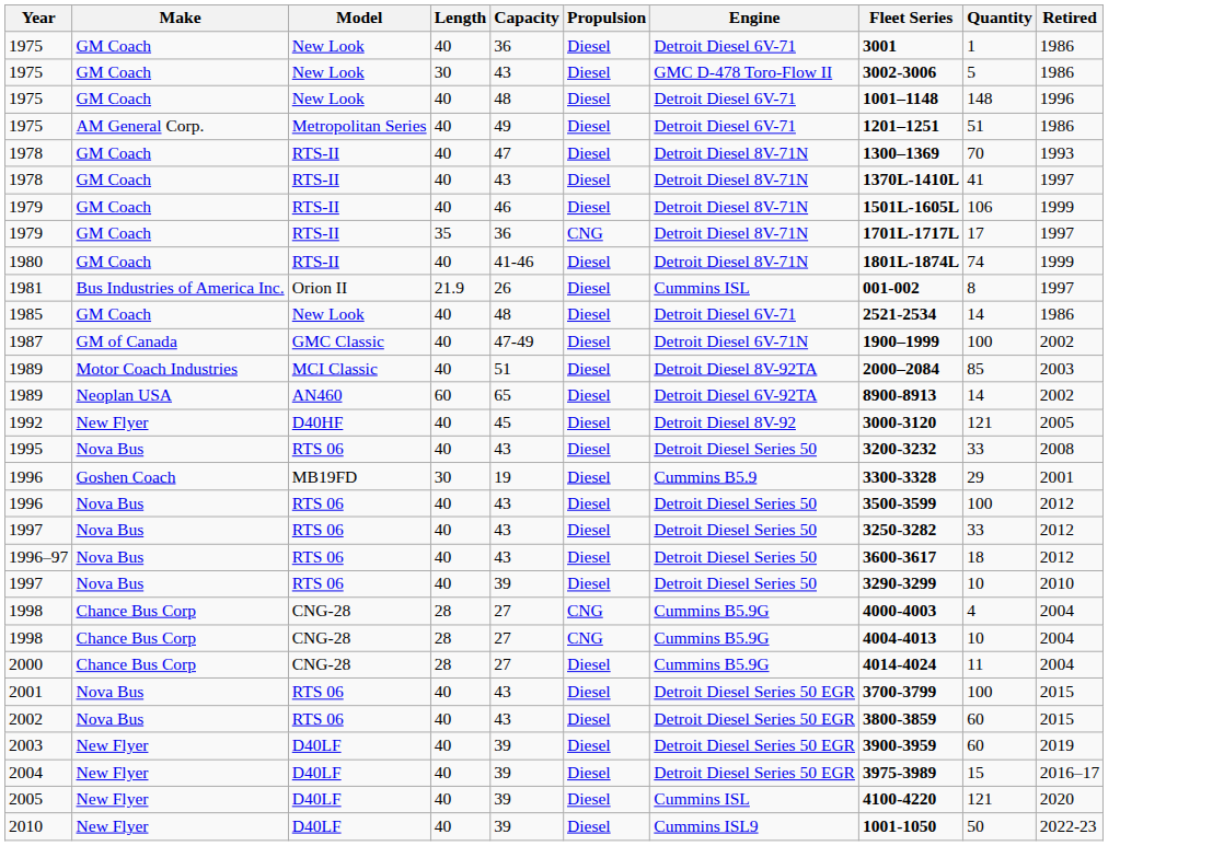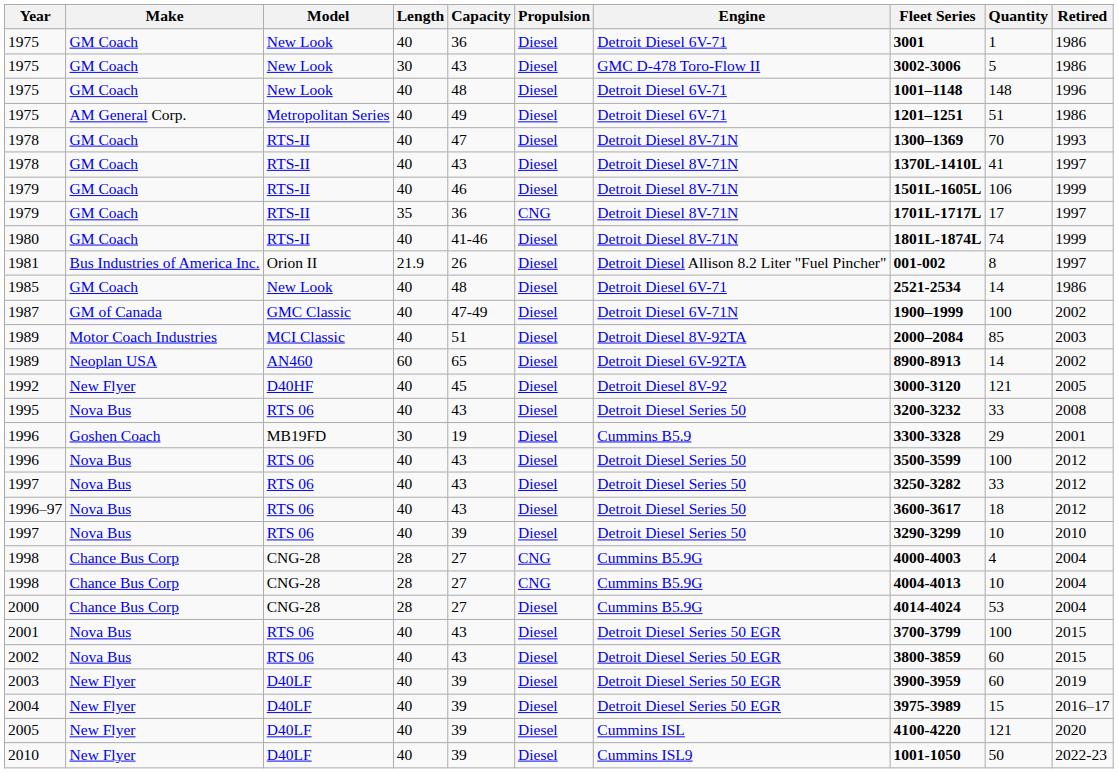 <table class="wikitable">
 <tr>
 <th>Year</th>
 <th>Make</th>
 <th>Model</th>
 <th>Length</th>
 <th>Capacity</th>
 <th>Propulsion</th>
 <th>Engine</th>
 <th>Fleet Series</th>
 <th>Quantity</th>
 <th>Retired</th>
 </tr>
 <tr>
 <td>1975</td>
 <td><a href='#'>GM Coach</a></td>
 <td><a href='#'>New Look</a></td>
 <td>40</td>
 <td>36</td>
 <td><a href='#'>Diesel</a></td>
 <td><a href='#'>Detroit Diesel 6V-71</a></td>
 <td><strong>3001</strong></td>
 <td>1</td>
 <td>1986</td>
 </tr>
 <tr>
 <td>1975</td>
 <td><a href='#'>GM Coach</a></td>
 <td><a href='#'>New Look</a></td>
 <td>30</td>
 <td>43</td>
 <td><a href='#'>Diesel</a></td>
 <td><a href='#'>GMC D-478 Toro-Flow II</a></td>
 <td><strong>3002-3006</strong></td>
 <td>5</td>
 <td>1986</td>
 </tr>
 <tr>
 <td>1975</td>
 <td><a href='#'>GM Coach</a></td>
 <td><a href='#'>New Look</a></td>
 <td>40</td>
 <td>48</td>
 <td><a href='#'>Diesel</a></td>
 <td><a href='#'>Detroit Diesel 6V-71</a></td>
 <td><strong>1001–1148</strong></td>
 <td>148</td>
 <td>1996</td>
 </tr>
 <tr>
 <td>1975</td>
 <td><a href='#'>AM General</a> Corp.</td>
 <td><a href='#'>Metropolitan Series</a></td>
 <td>40</td>
 <td>49</td>
 <td><a href='#'>Diesel</a></td>
 <td><a href='#'>Detroit Diesel 6V-71</a></td>
 <td><strong>1201–1251</strong></td>
 <td>51</td>
 <td>1986</td>
 </tr>
 <tr>
 <td>1978</td>
 <td><a href='#'>GM Coach</a></td>
 <td><a href='#'>RTS-II</a></td>
 <td>40</td>
 <td>47</td>
 <td><a href='#'>Diesel</a></td>
 <td><a href='#'>Detroit Diesel 8V-71N</a></td>
 <td><strong>1300–1369</strong></td>
 <td>70</td>
 <td>1993</td>
 </tr>
 <tr>
 <td>1978</td>
 <td><a href='#'>GM Coach</a></td>
 <td><a href='#'>RTS-II</a></td>
 <td>40</td>
 <td>43</td>
 <td><a href='#'>Diesel</a></td>
 <td><a href='#'>Detroit Diesel 8V-71N</a></td>
 <td><strong>1370L-1410L</strong></td>
 <td>41</td>
 <td>1997</td>
 </tr>
 <tr>
 <td>1979</td>
 <td><a href='#'>GM Coach</a></td>
 <td><a href='#'>RTS-II</a></td>
 <td>40</td>
 <td>46</td>
 <td><a href='#'>Diesel</a></td>
 <td><a href='#'>Detroit Diesel 8V-71N</a></td>
 <td><strong>1501L-1605L</strong></td>
 <td>106</td>
 <td>1999</td>
 </tr>
 <tr>
 <td>1979</td>
 <td><a href='#'>GM Coach</a></td>
 <td><a href='#'>RTS-II</a></td>
 <td>35</td>
 <td>36</td>
 <td><a href='#'>CNG</a></td>
 <td><a href='#'>Detroit Diesel 8V-71N</a></td>
 <td><strong>1701L-1717L</strong></td>
 <td>17</td>
 <td>1997</td>
 </tr>
 <tr>
 <td>1980</td>
 <td><a href='#'>GM Coach</a></td>
 <td><a href='#'>RTS-II</a></td>
 <td>40</td>
 <td>41-46</td>
 <td><a href='#'>Diesel</a></td>
 <td><a href='#'>Detroit Diesel 8V-71N</a></td>
 <td><strong>1801L-1874L</strong></td>
 <td>74</td>
 <td>1999</td>
 </tr>
 <tr>
 <td>1981</td>
 <td><a href='#'>Bus Industries of America Inc.</a></td>
 <td>Orion II</td>
 <td>21.9</td>
 <td>26</td>
 <td><a href='#'>Diesel</a></td>
-<td><a href='#'>Cummins ISL</a></td>
+<td><a href='#'>Detroit Diesel</a> Allison 8.2 Liter "Fuel Pincher"</td>
 <td><strong>001-002</strong></td>
 <td>8</td>
 <td>1997</td>
 </tr>
 <tr>
 <td>1985</td>
 <td><a href='#'>GM Coach</a></td>
 <td><a href='#'>New Look</a></td>
 <td>40</td>
 <td>48</td>
 <td><a href='#'>Diesel</a></td>
 <td><a href='#'>Detroit Diesel 6V-71</a></td>
 <td><strong>2521-2534</strong></td>
 <td>14</td>
 <td>1986</td>
 </tr>
 <tr>
 <td>1987</td>
 <td><a href='#'>GM of Canada</a></td>
 <td><a href='#'>GMC Classic</a></td>
 <td>40</td>
 <td>47-49</td>
 <td><a href='#'>Diesel</a></td>
 <td><a href='#'>Detroit Diesel 6V-71N</a></td>
 <td><strong>1900–1999</strong></td>
 <td>100</td>
 <td>2002</td>
 </tr>
 <tr>
 <td>1989</td>
 <td><a href='#'>Motor Coach Industries</a></td>
 <td><a href='#'>MCI Classic</a></td>
 <td>40</td>
 <td>51</td>
 <td><a href='#'>Diesel</a></td>
 <td><a href='#'>Detroit Diesel 8V-92TA</a></td>
 <td><strong>2000–2084</strong></td>
 <td>85</td>
 <td>2003</td>
 </tr>
 <tr>
 <td>1989</td>
 <td><a href='#'>Neoplan USA</a></td>
 <td><a href='#'>AN460</a></td>
 <td>60</td>
 <td>65</td>
 <td><a href='#'>Diesel</a></td>
 <td><a href='#'>Detroit Diesel 6V-92TA</a></td>
 <td><strong>8900-8913</strong></td>
 <td>14</td>
 <td>2002</td>
 </tr>
 <tr>
 <td>1992</td>
 <td><a href='#'>New Flyer</a></td>
 <td><a href='#'>D40HF</a></td>
 <td>40</td>
 <td>45</td>
 <td><a href='#'>Diesel</a></td>
 <td><a href='#'>Detroit Diesel 8V-92</a></td>
 <td><strong>3000-3120</strong></td>
 <td>121</td>
 <td>2005</td>
 </tr>
 <tr>
 <td>1995</td>
 <td><a href='#'>Nova Bus</a></td>
 <td><a href='#'>RTS 06</a></td>
 <td>40</td>
 <td>43</td>
 <td><a href='#'>Diesel</a></td>
 <td><a href='#'>Detroit Diesel Series 50</a></td>
 <td><strong>3200-3232</strong></td>
 <td>33</td>
 <td>2008</td>
 </tr>
 <tr>
 <td>1996</td>
 <td><a href='#'>Goshen Coach</a></td>
 <td>MB19FD</td>
 <td>30</td>
 <td>19</td>
 <td><a href='#'>Diesel</a></td>
 <td><a href='#'>Cummins B5.9</a></td>
 <td><strong>3300-3328</strong></td>
 <td>29</td>
 <td>2001</td>
 </tr>
 <tr>
 <td>1996</td>
 <td><a href='#'>Nova Bus</a></td>
 <td><a href='#'>RTS 06</a></td>
 <td>40</td>
 <td>43</td>
 <td><a href='#'>Diesel</a></td>
 <td><a href='#'>Detroit Diesel Series 50</a></td>
 <td><strong>3500-3599</strong></td>
 <td>100</td>
 <td>2012</td>
 </tr>
 <tr>
 <td>1997</td>
 <td><a href='#'>Nova Bus</a></td>
 <td><a href='#'>RTS 06</a></td>
 <td>40</td>
 <td>43</td>
 <td><a href='#'>Diesel</a></td>
 <td><a href='#'>Detroit Diesel Series 50</a></td>
 <td><strong>3250-3282</strong></td>
 <td>33</td>
 <td>2012</td>
 </tr>
 <tr>
 <td>1996–97</td>
 <td><a href='#'>Nova Bus</a></td>
 <td><a href='#'>RTS 06</a></td>
 <td>40</td>
 <td>43</td>
 <td><a href='#'>Diesel</a></td>
 <td><a href='#'>Detroit Diesel Series 50</a></td>
 <td><strong>3600-3617</strong></td>
 <td>18</td>
 <td>2012</td>
 </tr>
 <tr>
 <td>1997</td>
 <td><a href='#'>Nova Bus</a></td>
 <td><a href='#'>RTS 06</a></td>
 <td>40</td>
 <td>39</td>
 <td><a href='#'>Diesel</a></td>
 <td><a href='#'>Detroit Diesel Series 50</a></td>
 <td><strong>3290-3299</strong></td>
 <td>10</td>
 <td>2010</td>
 </tr>
 <tr>
 <td>1998</td>
 <td><a href='#'>Chance Bus Corp</a></td>
 <td>CNG-28</td>
 <td>28</td>
 <td>27</td>
 <td><a href='#'>CNG</a></td>
 <td><a href='#'>Cummins B5.9G</a></td>
 <td><strong>4000-4003</strong></td>
 <td>4</td>
 <td>2004</td>
 </tr>
 <tr>
 <td>1998</td>
 <td><a href='#'>Chance Bus Corp</a></td>
 <td>CNG-28</td>
 <td>28</td>
 <td>27</td>
 <td><a href='#'>CNG</a></td>
 <td><a href='#'>Cummins B5.9G</a></td>
 <td><strong>4004-4013</strong></td>
 <td>10</td>
 <td>2004</td>
 </tr>
 <tr>
 <td>2000</td>
 <td><a href='#'>Chance Bus Corp</a></td>
 <td>CNG-28</td>
 <td>28</td>
 <td>27</td>
 <td><a href='#'>Diesel</a></td>
 <td><a href='#'>Cummins B5.9G</a></td>
 <td><strong>4014-4024</strong></td>
-<td>11</td>
+<td>53</td>
 <td>2004</td>
 </tr>
 <tr>
 <td>2001</td>
 <td><a href='#'>Nova Bus</a></td>
 <td><a href='#'>RTS 06</a></td>
 <td>40</td>
 <td>43</td>
 <td><a href='#'>Diesel</a></td>
 <td><a href='#'>Detroit Diesel Series 50 EGR</a></td>
 <td><strong>3700-3799</strong></td>
 <td>100</td>
 <td>2015</td>
 </tr>
 <tr>
 <td>2002</td>
 <td><a href='#'>Nova Bus</a></td>
 <td><a href='#'>RTS 06</a></td>
 <td>40</td>
 <td>43</td>
 <td><a href='#'>Diesel</a></td>
 <td><a href='#'>Detroit Diesel Series 50 EGR</a></td>
 <td><strong>3800-3859</strong></td>
 <td>60</td>
 <td>2015</td>
 </tr>
 <tr>
 <td>2003</td>
 <td><a href='#'>New Flyer</a></td>
 <td><a href='#'>D40LF</a></td>
 <td>40</td>
 <td>39</td>
 <td><a href='#'>Diesel</a></td>
 <td><a href='#'>Detroit Diesel Series 50 EGR</a></td>
 <td><strong>3900-3959</strong></td>
 <td>60</td>
 <td>2019</td>
 </tr>
 <tr>
 <td>2004</td>
 <td><a href='#'>New Flyer</a></td>
 <td><a href='#'>D40LF</a></td>
 <td>40</td>
 <td>39</td>
 <td><a href='#'>Diesel</a></td>
 <td><a href='#'>Detroit Diesel Series 50 EGR</a></td>
 <td><strong>3975-3989</strong></td>
 <td>15</td>
 <td>2016–17</td>
 </tr>
 <tr>
 <td>2005</td>
 <td><a href='#'>New Flyer</a></td>
 <td><a href='#'>D40LF</a></td>
 <td>40</td>
 <td>39</td>
 <td><a href='#'>Diesel</a></td>
 <td><a href='#'>Cummins ISL</a></td>
 <td><strong>4100-4220</strong></td>
 <td>121</td>
 <td>2020</td>
 </tr>
 <tr>
 <td>2010</td>
 <td><a href='#'>New Flyer</a></td>
 <td><a href='#'>D40LF</a></td>
 <td>40</td>
 <td>39</td>
 <td><a href='#'>Diesel</a></td>
 <td><a href='#'>Cummins ISL9</a></td>
 <td><strong>1001-1050</strong></td>
 <td>50</td>
 <td>2022-23</td>
 </tr>
 </table>
